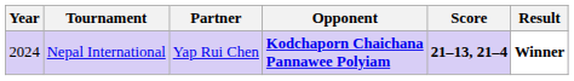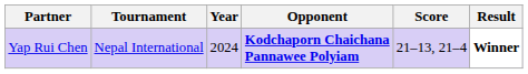 <table class="sortable wikitable" style="font-size: 90%;">
 <tr>
+<th>Partner</th>
+<th>Tournament</th>
 <th>Year</th>
-<th>Tournament</th>
-<th>Partner</th>
 <th>Opponent</th>
 <th>Score</th>
 <th>Result</th>
 </tr>
 <tr style="background:#D8CEF6">
+<td align="left"> <a href='#'>Yap Rui Chen</a></td>
+<td align="left"><a href='#'>Nepal International</a></td>
 <td align="center">2024</td>
-<td align="left"><a href='#'>Nepal International</a></td>
-<td align="left"> <a href='#'>Yap Rui Chen</a></td>
 <td align="left"><strong> <a href='#'>Kodchaporn Chaichana</a><br> <a href='#'>Pannawee Polyiam</a></strong></td>
-<td align="left"><strong>21–13, 21–4</strong></td>
+<td align="left">21–13, 21–4</td>
 <td style="text-align:left; background:white"> <strong>Winner</strong></td>
 </tr>
 </table>
